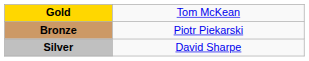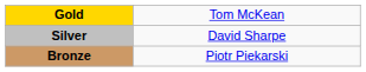 <table class="wikitable" style="text-align:center; " width="35%">
 <tr>
 <td bgcolor="gold"><strong>Gold</strong></td>
 <td><a href='#'>Tom McKean</a><br>  <small><em></em></small></td>
 </tr>
 <tr>
+<td bgcolor="silver"><strong>Silver</strong></td>
+<td><a href='#'>David Sharpe</a><br>  <small><em></em></small></td>
+</tr>
+<tr>
 <td bgcolor="CC9966"><strong>Bronze</strong></td>
 <td><a href='#'>Piotr Piekarski</a><br>  <small><em></em></small></td>
 </tr>
-<tr>
-<td bgcolor="silver"><strong>Silver</strong></td>
-<td><a href='#'>David Sharpe</a><br>  <small><em></em></small></td>
-</tr>
 </table>
